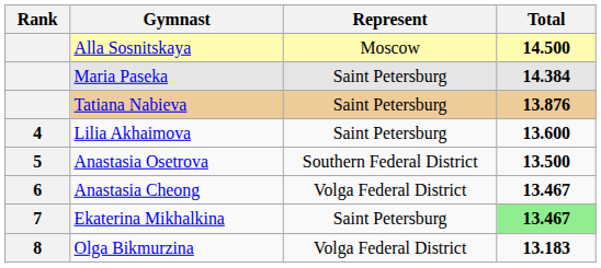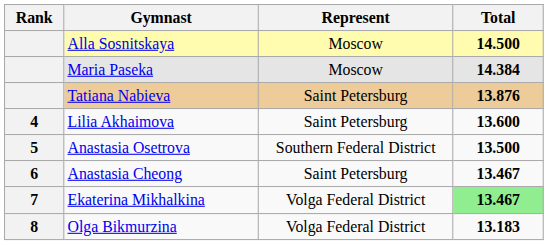 <table class="wikitable sortable" style="text-align:center; font-size:95%">
 <tr>
 <th scope="col" style="width:50px;">Rank</th>
 <th scope="col" style="width:180px;">Gymnast</th>
 <th scope="col" style="width:180px;">Represent</th>
 <th scope="col" style="width:80px;">Total</th>
 </tr>
 <tr style="background:#fffcaf;">
 <th scope=row style="text-align:center"></th>
 <td style="text-align:left;"><a href='#'>Alla Sosnitskaya</a></td>
 <td>Moscow</td>
 <td><strong>14.500</strong></td>
 </tr>
 <tr style="background:#e5e5e5;">
 <th scope=row style="text-align:center"></th>
 <td style="text-align:left;"><a href='#'>Maria Paseka</a></td>
-<td>Saint Petersburg</td>
+<td>Moscow</td>
 <td><strong>14.384</strong></td>
 </tr>
 <tr style="background:#ec9;">
 <th scope=row style="text-align:center"></th>
 <td style="text-align:left;"><a href='#'>Tatiana Nabieva</a></td>
 <td>Saint Petersburg</td>
 <td><strong>13.876</strong></td>
 </tr>
 <tr>
 <th scope=row style="text-align:center">4</th>
 <td style="text-align:left;"><a href='#'>Lilia Akhaimova</a></td>
 <td>Saint Petersburg</td>
 <td><strong>13.600</strong></td>
 </tr>
 <tr>
 <th scope=row style="text-align:center">5</th>
 <td style="text-align:left;"><a href='#'>Anastasia Osetrova</a></td>
 <td>Southern Federal District</td>
 <td><strong>13.500</strong></td>
 </tr>
 <tr>
 <th scope=row style="text-align:center">6</th>
 <td style="text-align:left;"><a href='#'>Anastasia Cheong</a></td>
-<td>Volga Federal District</td>
+<td>Saint Petersburg</td>
 <td><strong>13.467</strong></td>
 </tr>
 <tr>
 <th scope=row style="text-align:center">7</th>
 <td style="text-align:left;"><a href='#'>Ekaterina Mikhalkina</a></td>
-<td>Saint Petersburg</td>
+<td>Volga Federal District</td>
 <td style="background: lightgreen;"><strong>13.467</strong></td>
 </tr>
 <tr>
 <th scope=row style="text-align:center">8</th>
 <td style="text-align:left;"><a href='#'>Olga Bikmurzina</a></td>
 <td>Volga Federal District</td>
 <td><strong>13.183</strong></td>
 </tr>
 </table>
